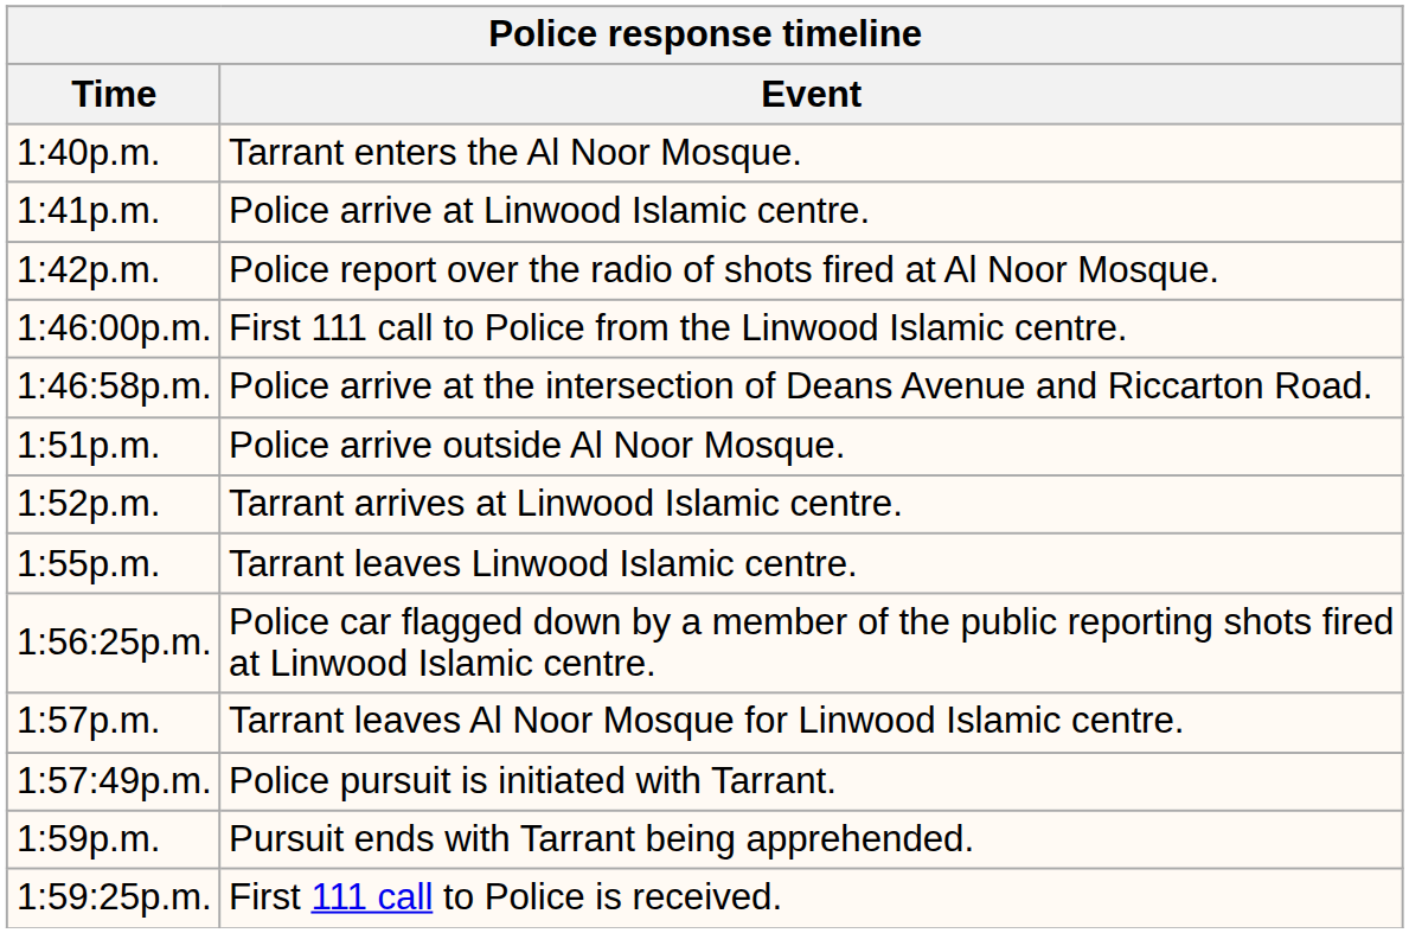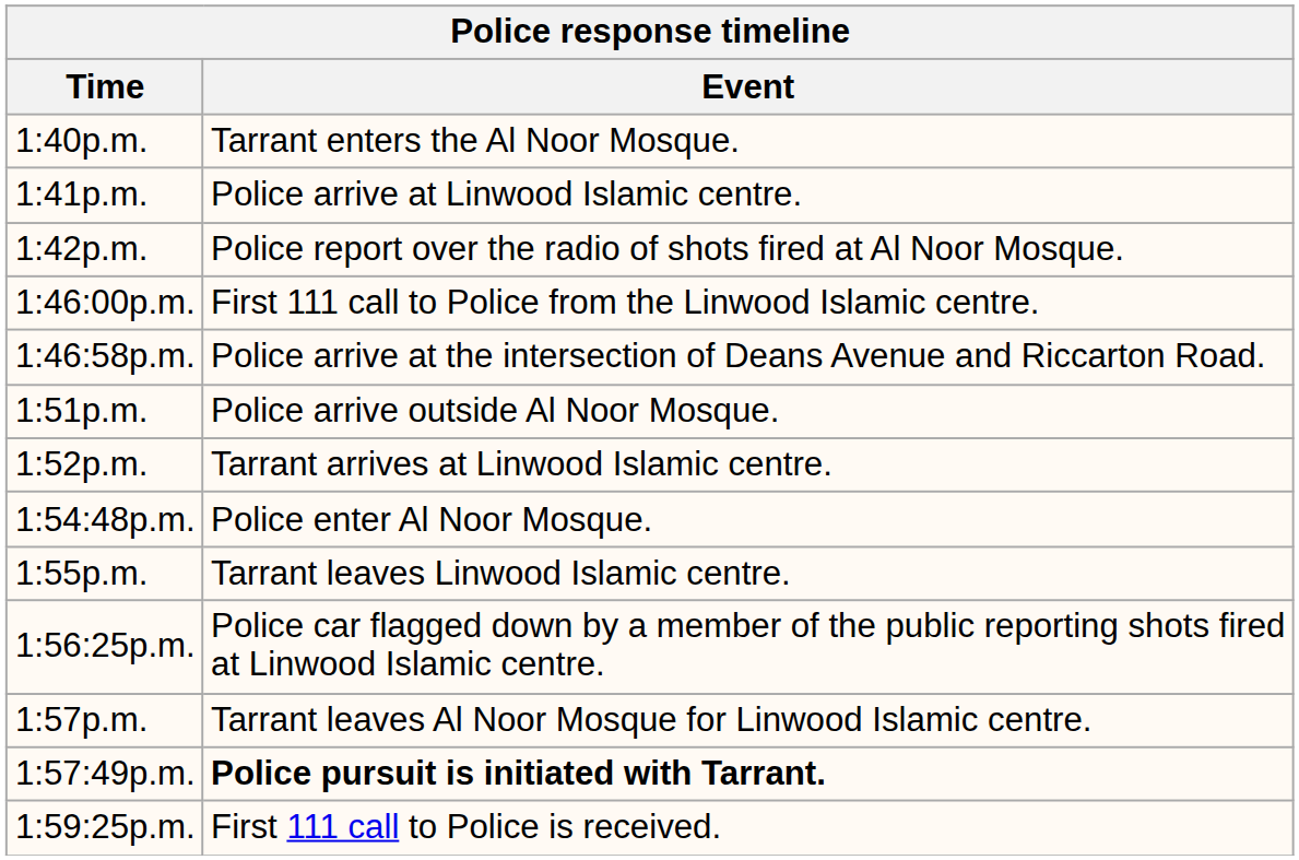 <table id="HSV2" class="wikitable" style="float:right; border:#78bf73; margin-left:.75em;">
 <tr>
 <th colspan=2>Police response timeline</th>
 </tr>
 <tr>
 <th>Time</th>
 <th>Event</th>
 </tr>
 <tr>
 <td style="background:#FFFAF4">1:40p.m.</td>
 <td style="background:#FFFAF4;">Tarrant enters the Al Noor Mosque.</td>
 </tr>
 <tr>
 <td style="background:#FFFAF4">1:41p.m.</td>
 <td style="background:#FFFAF4;">Police arrive at Linwood Islamic centre.</td>
 </tr>
 <tr>
 <td style="background:#FFFAF4">1:42p.m.</td>
 <td style="background:#FFFAF4;">Police report over the radio of shots fired at Al Noor Mosque.</td>
 </tr>
 <tr>
 <td style="background:#FFFAF4">1:46:00p.m.</td>
 <td style="background:#FFFAF4;">First 111 call to Police from the Linwood Islamic centre.</td>
 </tr>
 <tr>
 <td style="background:#FFFAF4">1:46:58p.m.</td>
 <td style="background:#FFFAF4;">Police arrive at the intersection of Deans Avenue and Riccarton Road.</td>
 </tr>
 <tr>
 <td style="background:#FFFAF4">1:51p.m.</td>
 <td style="background:#FFFAF4;">Police arrive outside Al Noor Mosque.</td>
 </tr>
 <tr>
 <td style="background:#FFFAF4">1:52p.m.</td>
 <td style="background:#FFFAF4;">Tarrant arrives at Linwood Islamic centre.</td>
 </tr>
 <tr>
+<td style="background:#FFFAF4">1:54:48p.m.</td>
+<td style="background:#FFFAF4;">Police enter Al Noor Mosque.</td>
+</tr>
+<tr>
 <td style="background:#FFFAF4">1:55p.m.</td>
 <td style="background:#FFFAF4;">Tarrant leaves Linwood Islamic centre.</td>
 </tr>
 <tr>
 <td style="background:#FFFAF4">1:56:25p.m.</td>
 <td style="background:#FFFAF4;">Police car flagged down by a member of the public reporting shots fired<br>at Linwood Islamic centre.</td>
 </tr>
 <tr>
 <td style="background:#FFFAF4">1:57p.m.</td>
 <td style="background:#FFFAF4;">Tarrant leaves Al Noor Mosque for Linwood Islamic centre.</td>
 </tr>
 <tr>
 <td style="background:#FFFAF4">1:57:49p.m.</td>
-<td style="background:#FFFAF4;">Police pursuit is initiated with Tarrant.</td>
-</tr>
-<tr>
-<td style="background:#FFFAF4">1:59p.m.</td>
-<td style="background:#FFFAF4;">Pursuit ends with Tarrant being apprehended.</td>
+<td style="background:#FFFAF4;"><strong>Police pursuit is initiated with Tarrant.</strong></td>
 </tr>
 <tr>
 <td style="background:#FFFAF4">1:59:25p.m.</td>
 <td style="background:#FFFAF4;">First <a href='#'>111 call</a> to Police is received.</td>
 </tr>
 </table>
